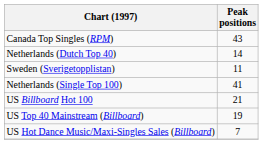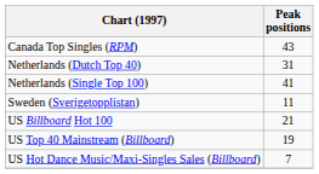 <table class="wikitable sortable">
 <tr>
 <th>Chart (1997)</th>
 <th align="center">Peak<br>positions</th>
 </tr>
 <tr>
 <td>Canada Top Singles (<a href='#'><em>RPM</em></a>)</td>
 <td align="center">43</td>
 </tr>
 <tr>
 <td>Netherlands (<a href='#'>Dutch Top 40</a>)</td>
-<td align="center">14</td>
+<td align="center">31</td>
+</tr>
+<tr>
+<td>Netherlands (<a href='#'>Single Top 100</a>)</td>
+<td align="center">41</td>
 </tr>
 <tr>
 <td>Sweden (<a href='#'>Sverigetopplistan</a>)</td>
 <td align="center">11</td>
-</tr>
-<tr>
-<td>Netherlands (<a href='#'>Single Top 100</a>)</td>
-<td align="center">41</td>
 </tr>
 <tr>
 <td>US <em><a href='#'>Billboard</a></em> <a href='#'>Hot 100</a></td>
 <td align="center">21</td>
 </tr>
 <tr>
 <td>US <a href='#'>Top 40 Mainstream</a> (<em><a href='#'>Billboard</a></em>)</td>
 <td align="center">19</td>
 </tr>
 <tr>
 <td>US <a href='#'>Hot Dance Music/Maxi-Singles Sales</a> (<em><a href='#'>Billboard</a></em>)</td>
 <td align="center">7</td>
 </tr>
 <tr>
 </tr>
 </table>
